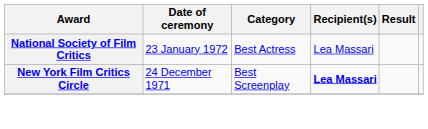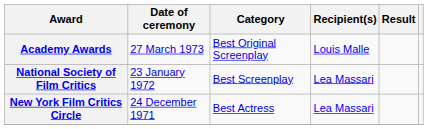 <table class="wikitable plainrowheaders sortable">
 <tr>
 <th scope="col">Award</th>
 <th scope="col">Date of ceremony</th>
 <th scope="col">Category</th>
 <th scope="col">Recipient(s)</th>
 <th scope="col">Result</th>
 <th scope="col" class="unsortable"></th>
 </tr>
 <tr>
+<th scope="row"><a href='#'>Academy Awards</a></th>
+<td rowspan="1"><a href='#'>27 March 1973</a></td>
+<td><a href='#'>Best Original Screenplay</a></td>
+<td><a href='#'>Louis Malle</a></td>
+<td></td>
+<td rowspan="1"></td>
+</tr>
+<tr>
 <th scope="row"><a href='#'>National Society of Film Critics</a></th>
 <td rowspan="1"><a href='#'>23 January 1972</a></td>
-<td><a href='#'>Best Actress</a></td>
+<td><a href='#'>Best Screenplay</a></td>
 <td><a href='#'>Lea Massari</a></td>
 <td></td>
 <td rowspan="1"></td>
 </tr>
 <tr>
 <th scope="row"><a href='#'>New York Film Critics Circle</a></th>
 <td rowspan="1"><a href='#'>24 December 1971</a></td>
-<td><a href='#'>Best Screenplay</a></td>
-<td><strong><a href='#'>Lea Massari</a></strong></td>
+<td><a href='#'>Best Actress</a></td>
+<td><a href='#'>Lea Massari</a></td>
 <td></td>
 <td rowspan="1"></td>
 </tr>
 <tr>
 </tr>
 </table>
